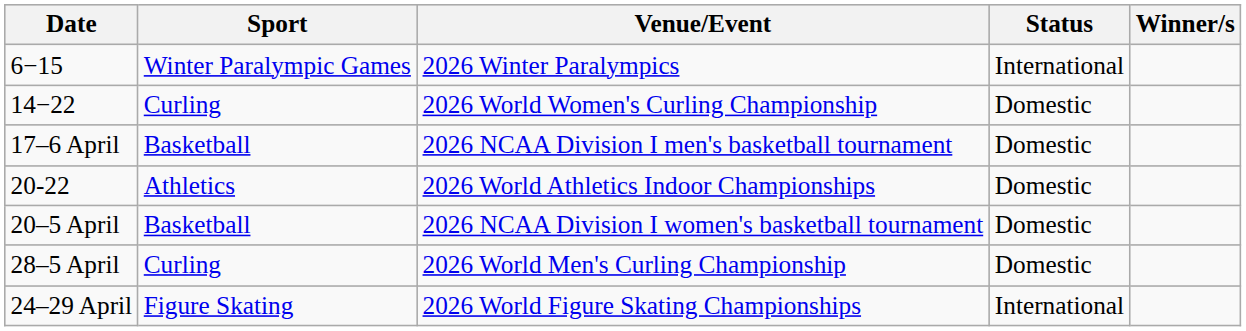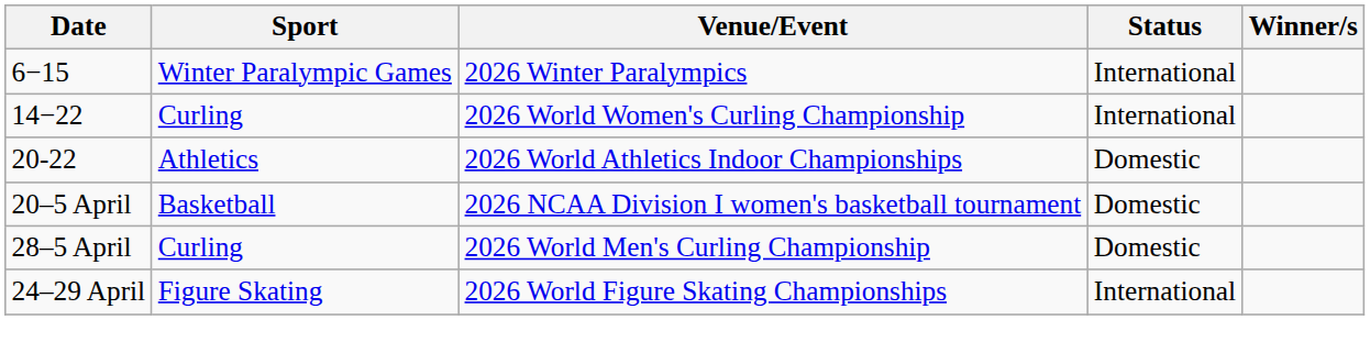 <table class="wikitable source">
 <tr>
 <th>Date</th>
 <th>Sport</th>
 <th>Venue/Event</th>
 <th>Status</th>
 <th>Winner/s</th>
 </tr>
 <tr>
 <td>6−15</td>
 <td><a href='#'>Winter Paralympic Games</a></td>
 <td> <a href='#'>2026 Winter Paralympics</a></td>
 <td>International</td>
 <td></td>
 </tr>
 <tr>
 <td>14−22</td>
 <td><a href='#'>Curling</a></td>
 <td> <a href='#'>2026 World Women's Curling Championship</a></td>
-<td>Domestic</td>
-<td></td>
-</tr>
-<tr>
-<td>17–6 April</td>
-<td><a href='#'>Basketball</a></td>
-<td> <a href='#'>2026 NCAA Division I men's basketball tournament</a></td>
-<td>Domestic</td>
+<td>International</td>
 <td></td>
 </tr>
 <tr>
 <td>20-22</td>
 <td><a href='#'>Athletics</a></td>
 <td> <a href='#'>2026 World Athletics Indoor Championships</a></td>
 <td>Domestic</td>
 <td></td>
 </tr>
 <tr>
 <td>20–5 April</td>
 <td><a href='#'>Basketball</a></td>
 <td> <a href='#'>2026 NCAA Division I women's basketball tournament</a></td>
 <td>Domestic</td>
 <td></td>
 </tr>
 <tr>
 <td>28–5 April</td>
 <td><a href='#'>Curling</a></td>
 <td> <a href='#'>2026 World Men's Curling Championship</a></td>
 <td>Domestic</td>
 <td></td>
 </tr>
 <tr>
 <td>24–29 April</td>
 <td><a href='#'>Figure Skating</a></td>
 <td> <a href='#'>2026 World Figure Skating Championships</a></td>
 <td>International</td>
 <td></td>
 </tr>
 </table>
